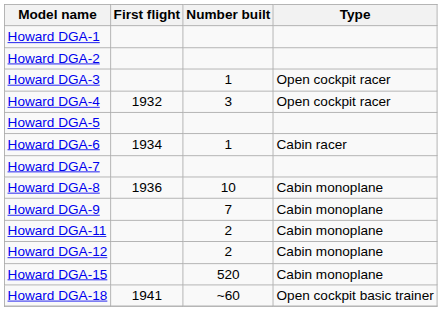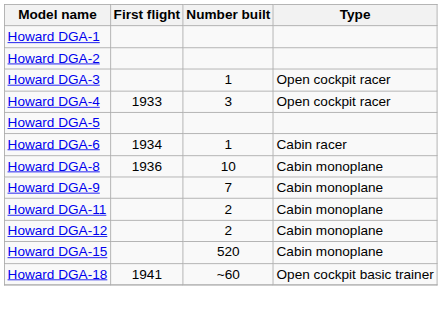 <table class="wikitable sortable">
 <tr>
 <th>Model name</th>
 <th>First flight</th>
 <th>Number built</th>
 <th>Type</th>
 </tr>
 <tr>
 <td align=left><a href='#'>Howard DGA-1</a></td>
 <td align=center></td>
 <td align=center></td>
 <td align=left></td>
 </tr>
 <tr>
 <td align=left><a href='#'>Howard DGA-2</a></td>
 <td align=center></td>
 <td align=center></td>
 <td align=left></td>
 </tr>
 <tr>
 <td align=left><a href='#'>Howard DGA-3</a></td>
 <td align=center></td>
 <td align=center>1</td>
 <td align=left>Open cockpit racer</td>
 </tr>
 <tr>
 <td align=left><a href='#'>Howard DGA-4</a></td>
-<td align=center>1932</td>
+<td align=center>1933</td>
 <td align=center>3</td>
 <td align=left>Open cockpit racer</td>
 </tr>
 <tr>
 <td align=left><a href='#'>Howard DGA-5</a></td>
 <td align=center></td>
 <td align=center></td>
 <td align=left></td>
 </tr>
 <tr>
 <td align=left><a href='#'>Howard DGA-6</a></td>
 <td align=center>1934</td>
 <td align=center>1</td>
 <td align=left>Cabin racer</td>
-</tr>
-<tr>
-<td align=left><a href='#'>Howard DGA-7</a></td>
-<td align=center></td>
-<td align=center></td>
-<td align=left></td>
 </tr>
 <tr>
 <td align=left><a href='#'>Howard DGA-8</a></td>
 <td align=center>1936</td>
 <td align=center>10</td>
 <td align=left>Cabin monoplane</td>
 </tr>
 <tr>
 <td align=left><a href='#'>Howard DGA-9</a></td>
 <td align=center></td>
 <td align=center>7</td>
 <td align=left>Cabin monoplane</td>
 </tr>
 <tr>
 <td align=left><a href='#'>Howard DGA-11</a></td>
 <td align=center></td>
 <td align=center>2</td>
 <td align=left>Cabin monoplane</td>
 </tr>
 <tr>
 <td align=left><a href='#'>Howard DGA-12</a></td>
 <td align=center></td>
 <td align=center>2</td>
 <td align=left>Cabin monoplane</td>
 </tr>
 <tr>
 <td align=left><a href='#'>Howard DGA-15</a></td>
 <td align=center></td>
 <td align=center>520</td>
 <td align=left>Cabin monoplane</td>
 </tr>
 <tr>
 <td align=left><a href='#'>Howard DGA-18</a></td>
 <td align=center>1941</td>
 <td align=center>~60</td>
 <td align=left>Open cockpit basic trainer</td>
 </tr>
 <tr>
 </tr>
 </table>
